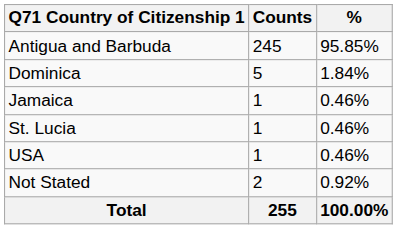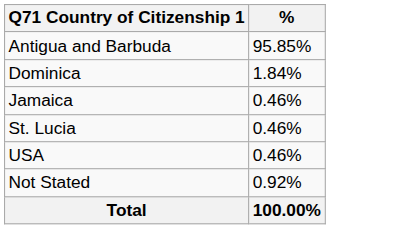 <table class="wikitable sortable">
 <tr>
 <th>Q71 Country of Citizenship 1</th>
-<th>Counts</th>
 <th>%</th>
 </tr>
 <tr>
 <td>Antigua and Barbuda</td>
-<td>245</td>
 <td>95.85%</td>
 </tr>
 <tr>
 <td>Dominica</td>
-<td>5</td>
 <td>1.84%</td>
 </tr>
 <tr>
 <td>Jamaica</td>
-<td>1</td>
 <td>0.46%</td>
 </tr>
 <tr>
 <td>St. Lucia</td>
-<td>1</td>
 <td>0.46%</td>
 </tr>
 <tr>
 <td>USA</td>
-<td>1</td>
 <td>0.46%</td>
 </tr>
 <tr>
 <td>Not Stated</td>
-<td>2</td>
 <td>0.92%</td>
 </tr>
 <tr>
 <th>Total</th>
-<th>255</th>
 <th>100.00%</th>
 </tr>
 </table>
